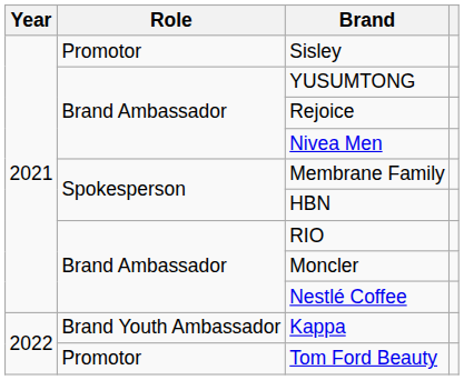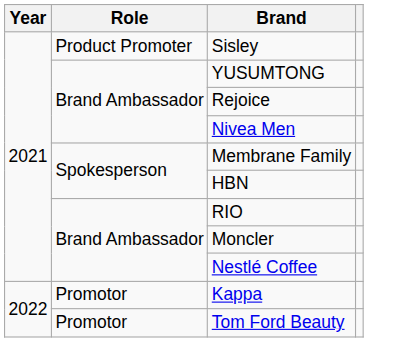 <table class="wikitable">
 <tr>
 <th>Year</th>
 <th>Role</th>
 <th>Brand</th>
 <th class="unsortable"></th>
 </tr>
 <tr>
 <td rowspan="9">2021</td>
-<td>Promotor</td>
+<td>Product Promoter</td>
 <td>Sisley</td>
 <td></td>
 </tr>
 <tr>
 <td rowspan="3">Brand Ambassador</td>
 <td>YUSUMTONG</td>
 <td></td>
 </tr>
 <tr>
 <td>Rejoice</td>
 <td></td>
 </tr>
 <tr>
 <td><a href='#'>Nivea Men</a></td>
 <td></td>
 </tr>
 <tr>
 <td rowspan="2">Spokesperson</td>
 <td>Membrane Family</td>
 <td></td>
 </tr>
 <tr>
 <td>HBN</td>
 <td></td>
 </tr>
 <tr>
 <td rowspan="3">Brand Ambassador</td>
 <td>RIO</td>
 <td></td>
 </tr>
 <tr>
 <td>Moncler</td>
 <td></td>
 </tr>
 <tr>
 <td><a href='#'>Nestlé Coffee</a></td>
 <td></td>
 </tr>
 <tr>
 <td rowspan="2">2022</td>
-<td>Brand Youth Ambassador</td>
+<td>Promotor</td>
 <td><a href='#'>Kappa</a></td>
 <td></td>
 </tr>
 <tr>
 <td>Promotor</td>
 <td><a href='#'>Tom Ford Beauty</a></td>
 <td></td>
 </tr>
 </table>
